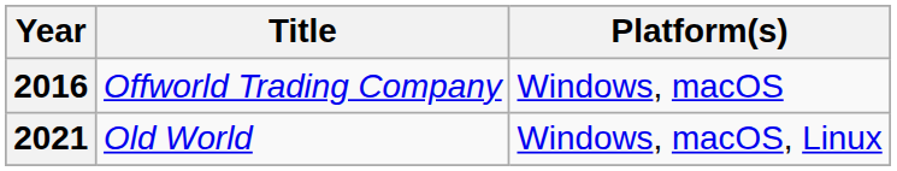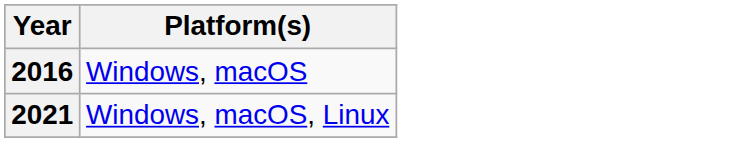 <table class="wikitable sortable">
 <tr>
 <th>Year</th>
-<th>Title</th>
 <th>Platform(s)</th>
 </tr>
 <tr>
 <th>2016</th>
-<td><em><a href='#'>Offworld Trading Company</a></em></td>
 <td><a href='#'>Windows</a>, <a href='#'>macOS</a></td>
 </tr>
 <tr>
 <th>2021</th>
-<td><em><a href='#'>Old World</a></em></td>
 <td><a href='#'>Windows</a>, <a href='#'>macOS</a>, <a href='#'>Linux</a></td>
 </tr>
 </table>
